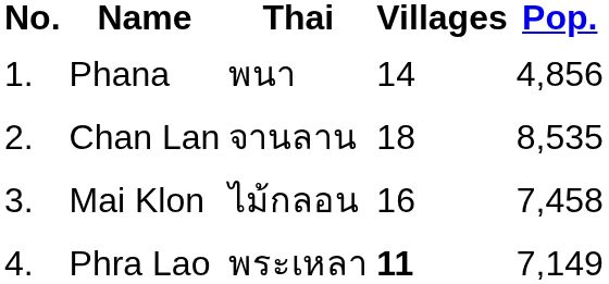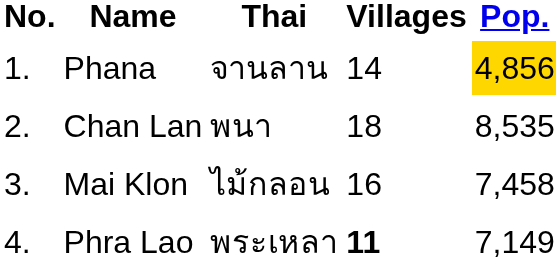 <table>
 <tr>
 <th>No.</th>
 <th>Name</th>
 <th>Thai</th>
 <th>Villages</th>
 <th><a href='#'>Pop.</a></th>
 </tr>
 <tr>
 <td>1.</td>
 <td>Phana</td>
-<td>พนา</td>
+<td>จานลาน</td>
 <td>14</td>
-<td>4,856</td>
+<td style="background: gold;">4,856</td>
 </tr>
 <tr>
 <td>2.</td>
 <td>Chan Lan</td>
-<td>จานลาน</td>
+<td>พนา</td>
 <td>18</td>
 <td>8,535</td>
 </tr>
 <tr>
 <td>3.</td>
 <td>Mai Klon</td>
 <td>ไม้กลอน</td>
 <td>16</td>
 <td>7,458</td>
 </tr>
 <tr>
 <td>4.</td>
 <td>Phra Lao</td>
 <td>พระเหลา</td>
 <td><strong>11</strong></td>
 <td>7,149</td>
 </tr>
 </table>
